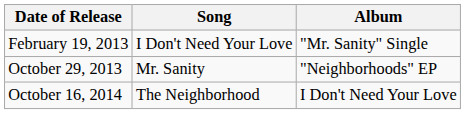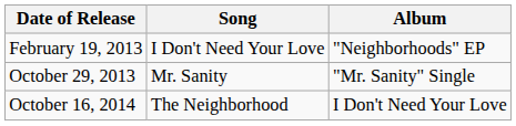 <table class="wikitable">
 <tr>
 <th>Date of Release</th>
 <th>Song</th>
 <th>Album</th>
 </tr>
 <tr>
 <td>February 19, 2013</td>
 <td>I Don't Need Your Love</td>
-<td>"Mr. Sanity" Single</td>
+<td>"Neighborhoods" EP</td>
 </tr>
 <tr>
 <td>October 29, 2013</td>
 <td>Mr. Sanity</td>
-<td>"Neighborhoods" EP</td>
+<td>"Mr. Sanity" Single</td>
 </tr>
 <tr>
 <td>October 16, 2014</td>
 <td>The Neighborhood</td>
 <td>I Don't Need Your Love</td>
 </tr>
 </table>
